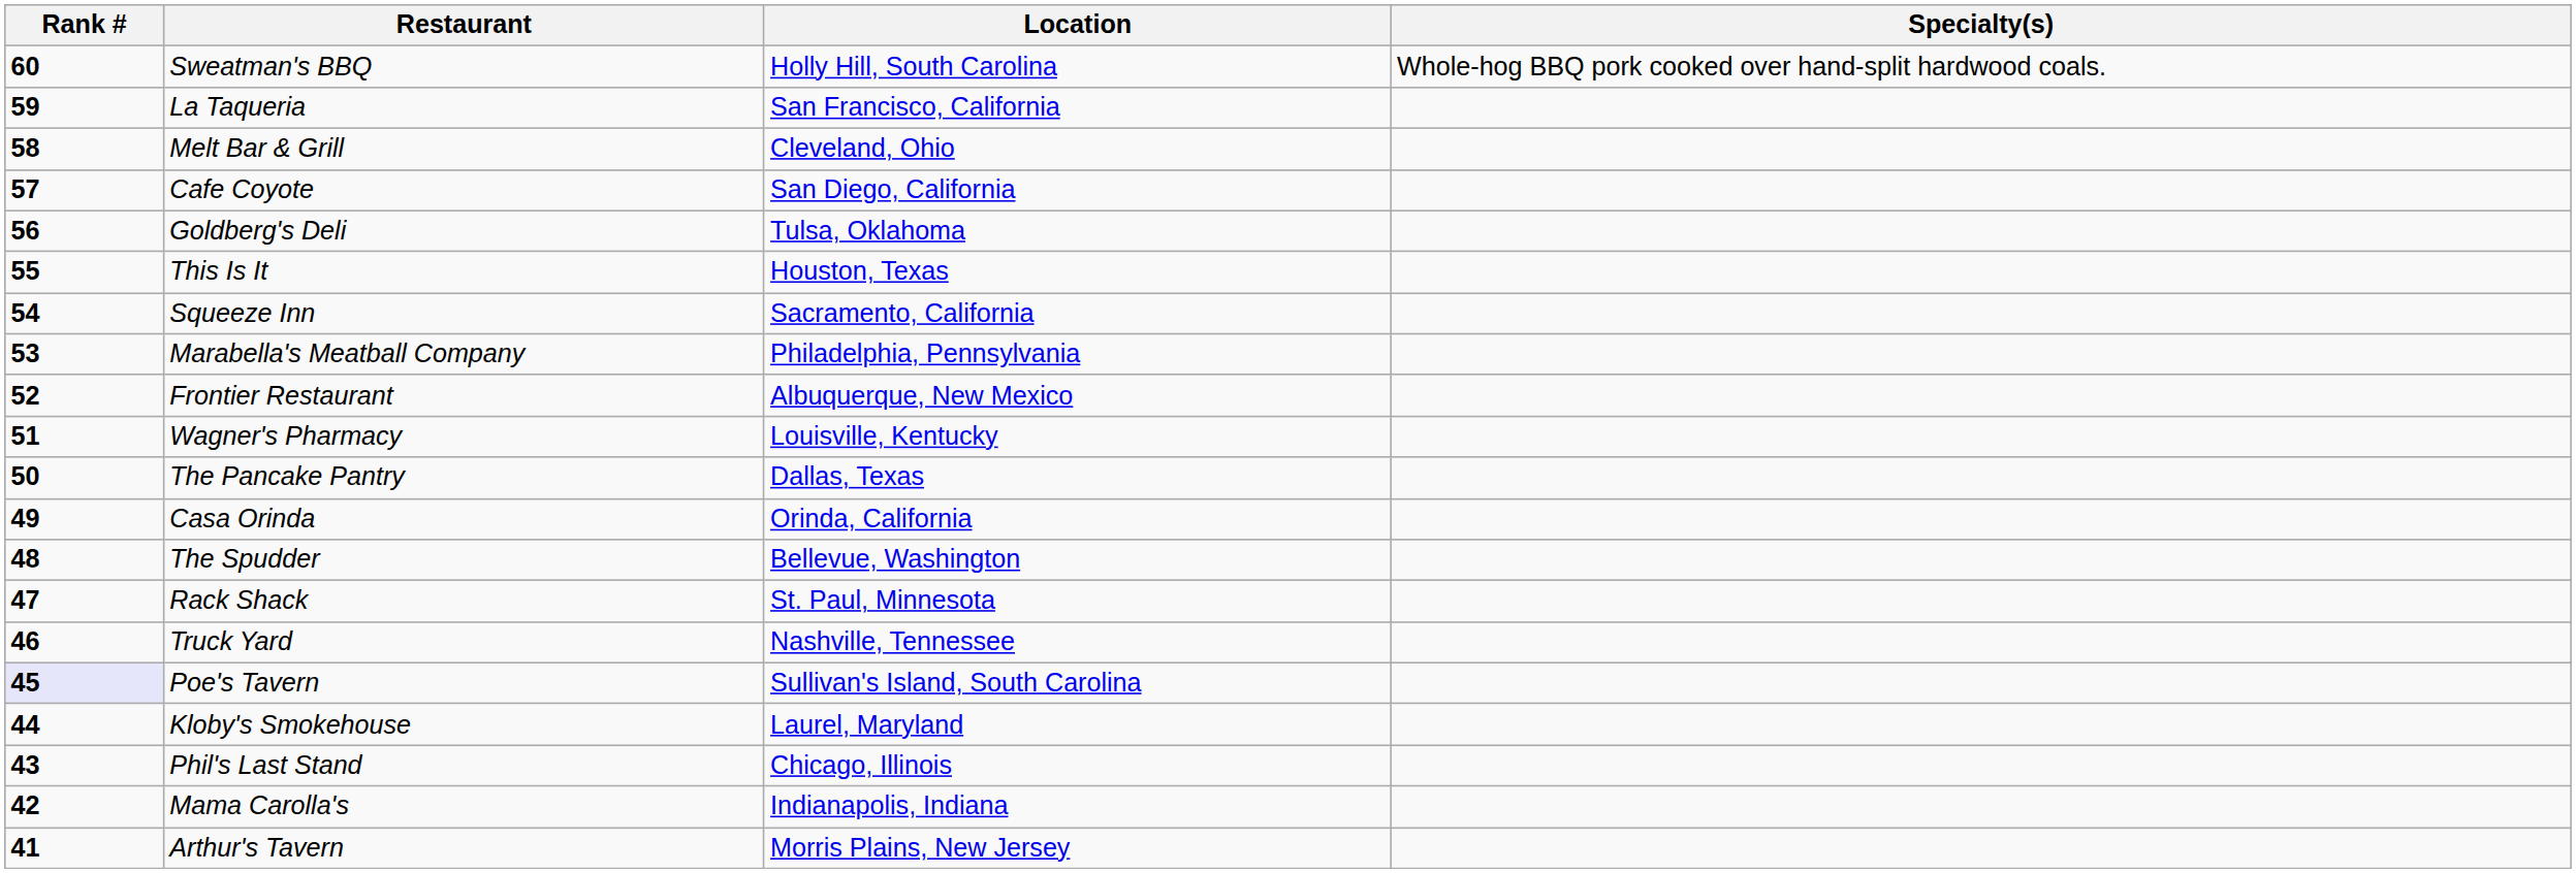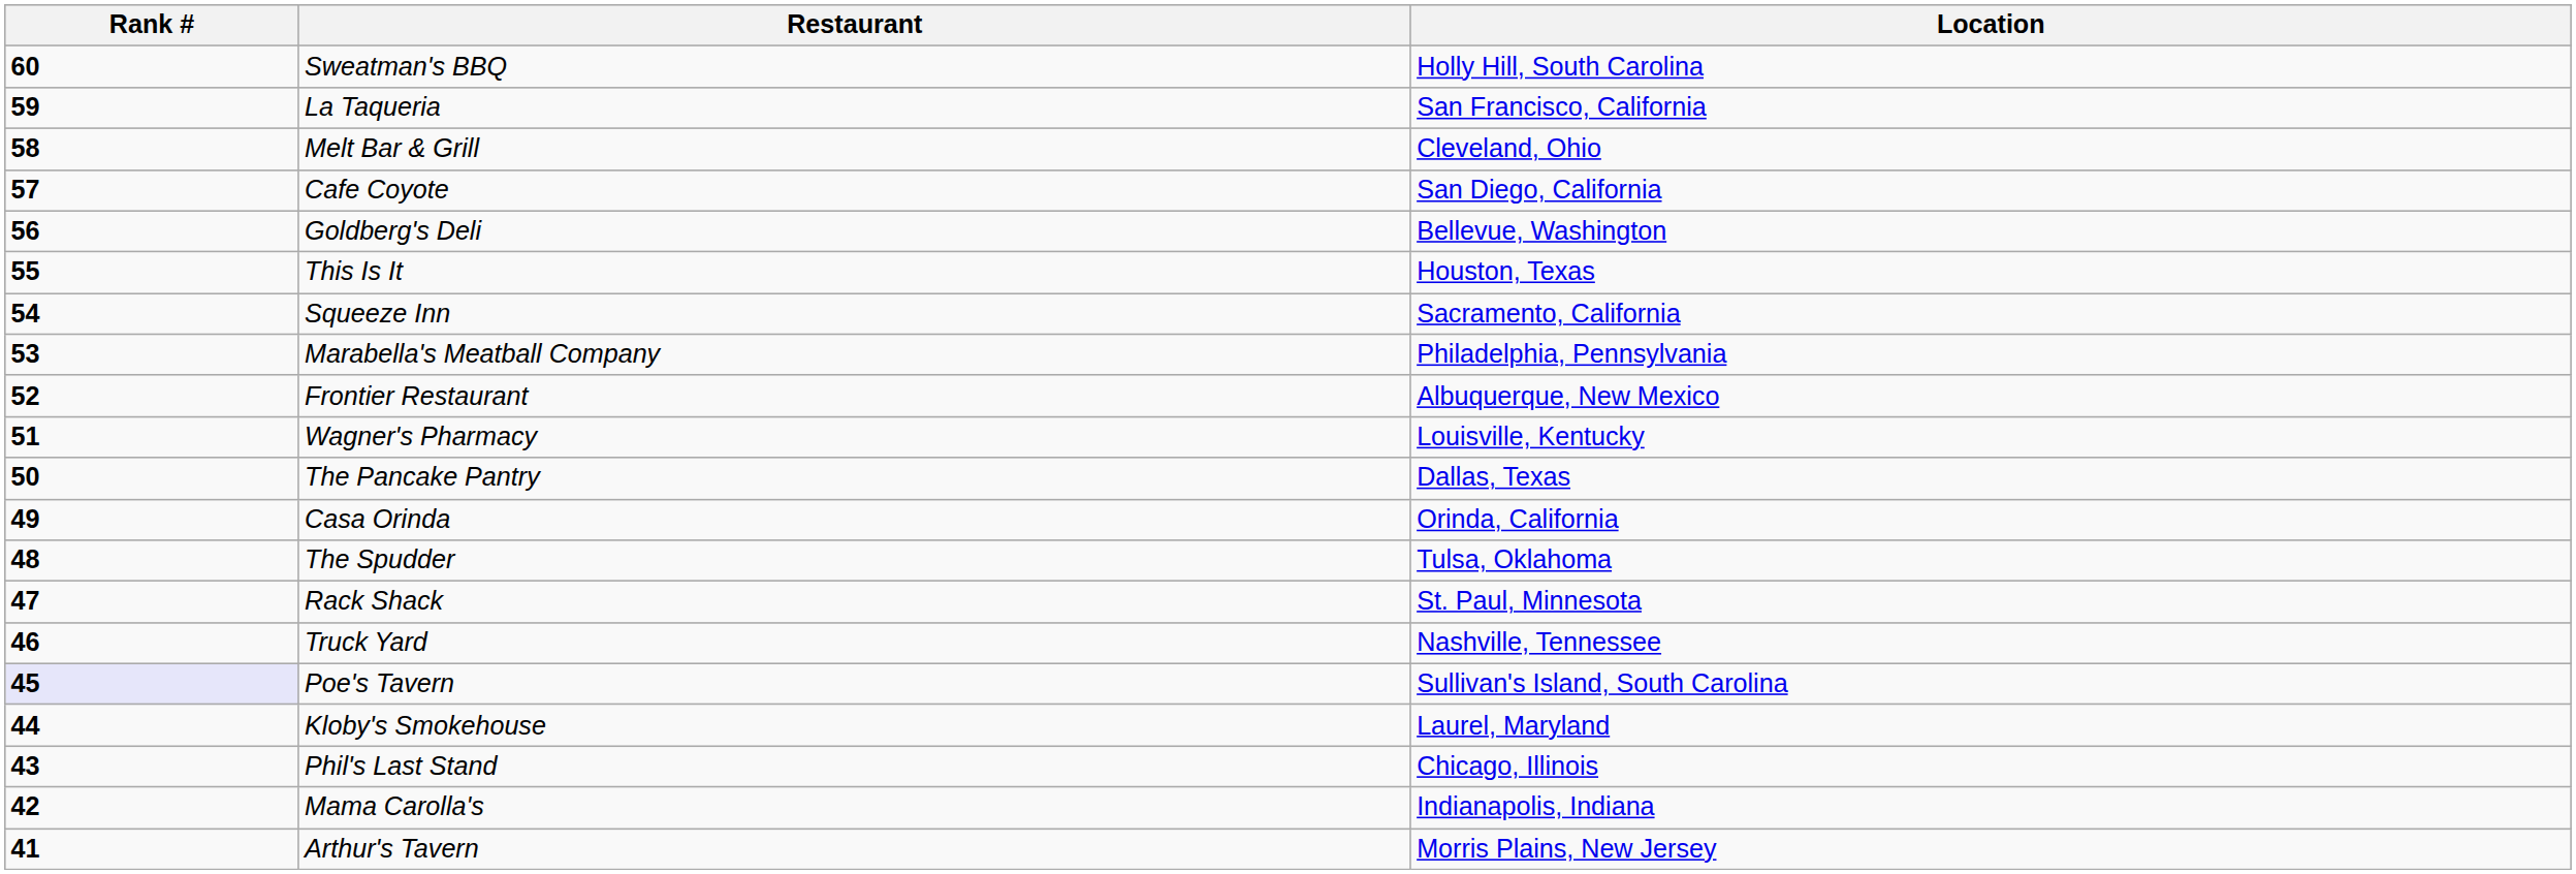 <table class="wikitable" style="width:100%;">
 <tr>
 <th>Rank #</th>
 <th>Restaurant</th>
 <th>Location</th>
-<th>Specialty(s)</th>
 </tr>
 <tr>
 <td><strong>60</strong></td>
 <td><em>Sweatman's BBQ</em></td>
 <td><a href='#'>Holly Hill, South Carolina</a></td>
-<td>Whole-hog BBQ pork cooked over hand-split hardwood coals.</td>
 </tr>
 <tr>
 <td><strong>59</strong></td>
 <td><em>La Taqueria</em></td>
 <td><a href='#'>San Francisco, California</a></td>
-<td></td>
 </tr>
 <tr>
 <td><strong>58</strong></td>
 <td><em>Melt Bar & Grill</em></td>
 <td><a href='#'>Cleveland, Ohio</a></td>
-<td></td>
 </tr>
 <tr>
 <td><strong>57</strong></td>
 <td><em>Cafe Coyote</em></td>
 <td><a href='#'>San Diego, California</a></td>
-<td></td>
 </tr>
 <tr>
 <td><strong>56</strong></td>
 <td><em>Goldberg's Deli</em></td>
-<td><a href='#'>Tulsa, Oklahoma</a></td>
-<td></td>
+<td><a href='#'>Bellevue, Washington</a></td>
 </tr>
 <tr>
 <td><strong>55</strong></td>
 <td><em>This Is It</em></td>
 <td><a href='#'>Houston, Texas</a></td>
-<td></td>
 </tr>
 <tr>
 <td><strong>54</strong></td>
 <td><em>Squeeze Inn</em></td>
 <td><a href='#'>Sacramento, California</a></td>
-<td></td>
 </tr>
 <tr>
 <td><strong>53</strong></td>
 <td><em>Marabella's Meatball Company</em></td>
 <td><a href='#'>Philadelphia, Pennsylvania</a></td>
-<td></td>
 </tr>
 <tr>
 <td><strong>52</strong></td>
 <td><em>Frontier Restaurant</em></td>
 <td><a href='#'>Albuquerque, New Mexico</a></td>
-<td></td>
 </tr>
 <tr>
 <td><strong>51</strong></td>
 <td><em>Wagner's Pharmacy</em></td>
 <td><a href='#'>Louisville, Kentucky</a></td>
-<td></td>
 </tr>
 <tr>
 <td><strong>50</strong></td>
 <td><em>The Pancake Pantry</em></td>
 <td><a href='#'>Dallas, Texas</a></td>
-<td></td>
 </tr>
 <tr>
 <td><strong>49</strong></td>
 <td><em>Casa Orinda</em></td>
 <td><a href='#'>Orinda, California</a></td>
-<td></td>
 </tr>
 <tr>
 <td><strong>48</strong></td>
 <td><em>The Spudder</em></td>
-<td><a href='#'>Bellevue, Washington</a></td>
-<td></td>
+<td><a href='#'>Tulsa, Oklahoma</a></td>
 </tr>
 <tr>
 <td><strong>47</strong></td>
 <td><em>Rack Shack</em></td>
 <td><a href='#'>St. Paul, Minnesota</a></td>
-<td></td>
 </tr>
 <tr>
 <td><strong>46</strong></td>
 <td><em>Truck Yard</em></td>
 <td><a href='#'>Nashville, Tennessee</a></td>
-<td></td>
 </tr>
 <tr>
 <td style="background: lavender;"><strong>45</strong></td>
 <td><em>Poe's Tavern</em></td>
 <td><a href='#'>Sullivan's Island, South Carolina</a></td>
-<td></td>
 </tr>
 <tr>
 <td><strong>44</strong></td>
 <td><em>Kloby's Smokehouse</em></td>
 <td><a href='#'>Laurel, Maryland</a></td>
-<td></td>
 </tr>
 <tr>
 <td><strong>43</strong></td>
 <td><em>Phil's Last Stand</em></td>
 <td><a href='#'>Chicago, Illinois</a></td>
-<td></td>
 </tr>
 <tr>
 <td><strong>42</strong></td>
 <td><em>Mama Carolla's</em></td>
 <td><a href='#'>Indianapolis, Indiana</a></td>
-<td></td>
 </tr>
 <tr>
 <td><strong>41</strong></td>
 <td><em>Arthur's Tavern</em></td>
 <td><a href='#'>Morris Plains, New Jersey</a></td>
-<td></td>
 </tr>
 </table>
